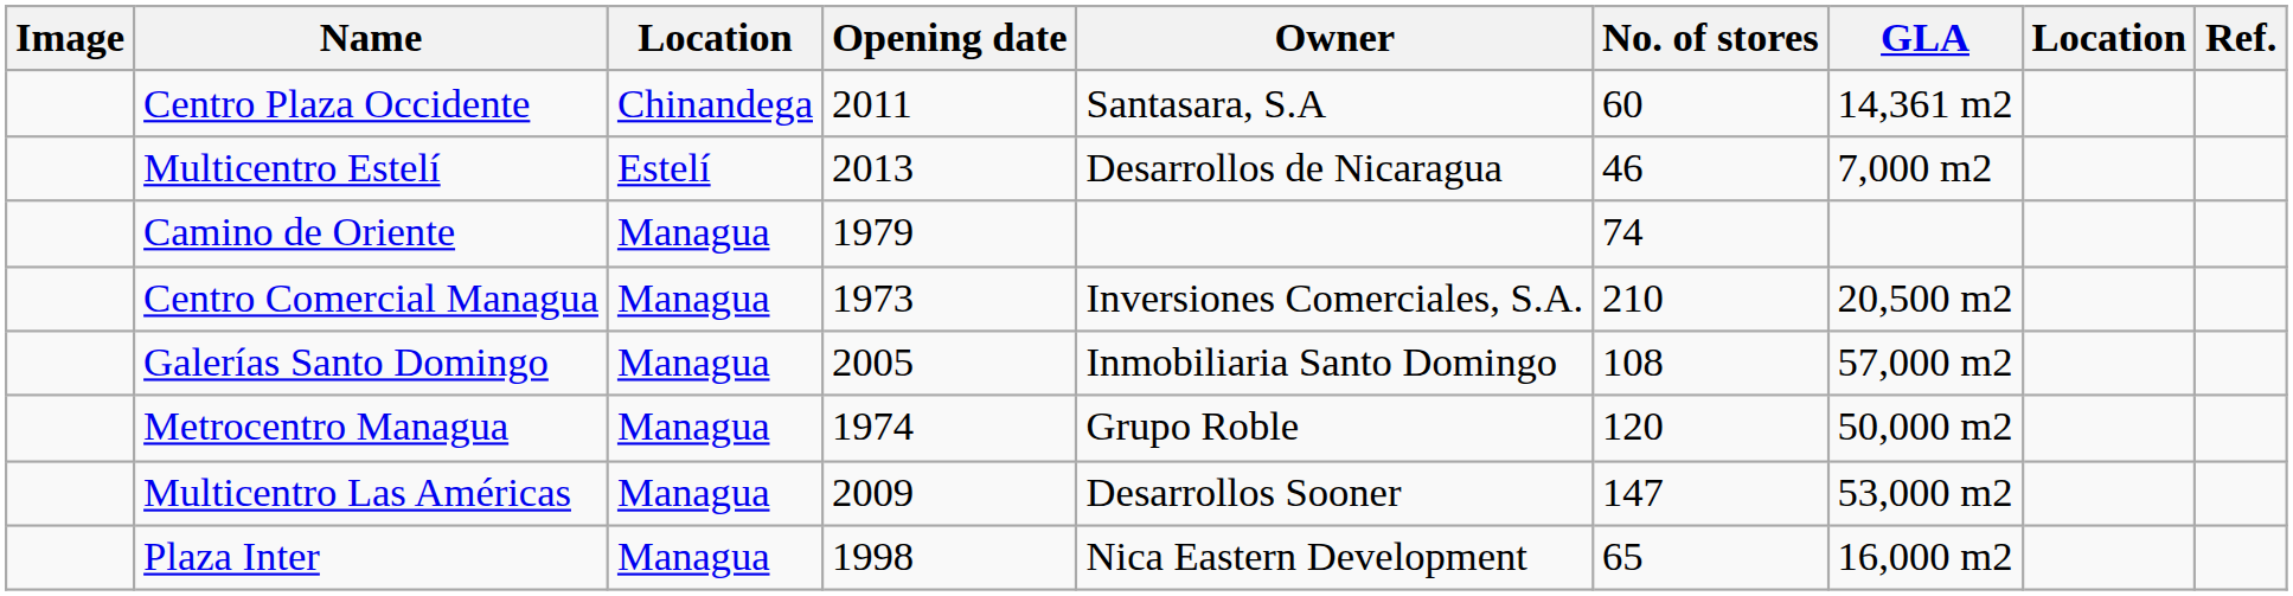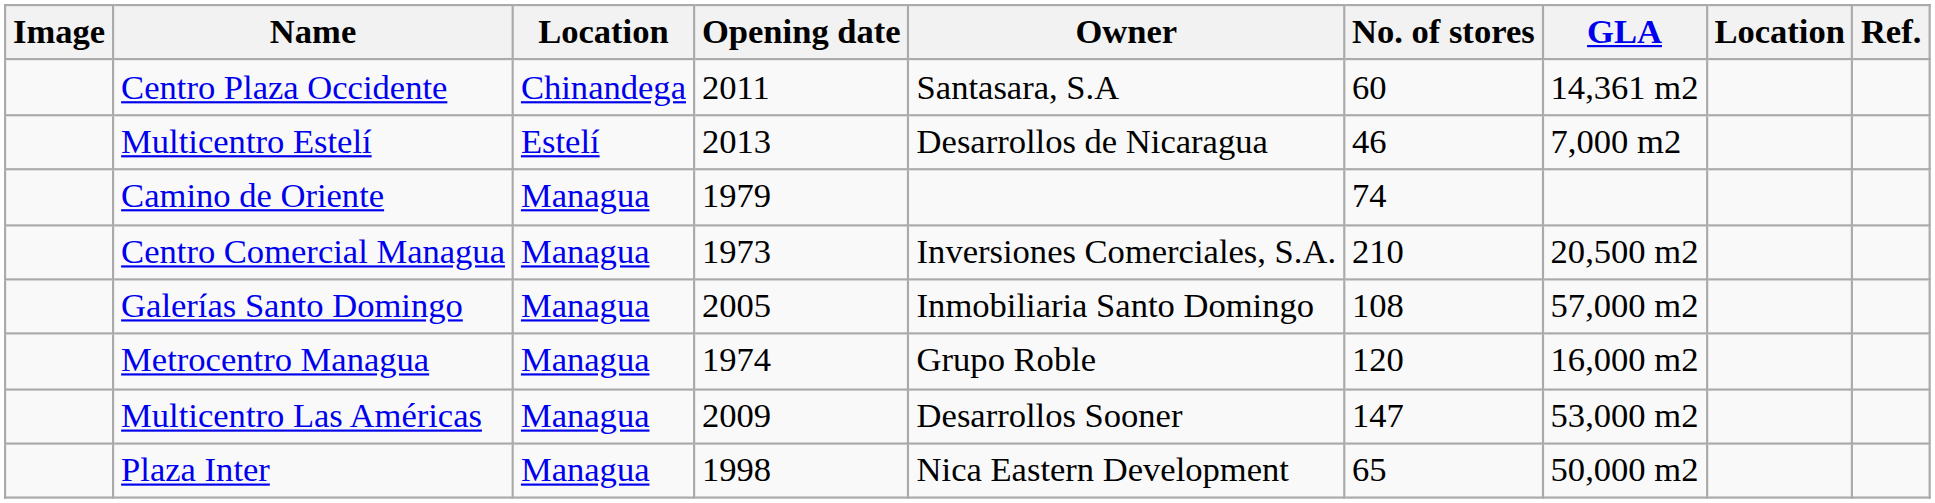 <table class="wikitable sortable" border="1">
 <tr>
 <th class="unsortable">Image</th>
 <th>Name</th>
 <th>Location</th>
 <th>Opening date</th>
 <th>Owner</th>
 <th>No. of stores</th>
 <th><a href='#'>GLA</a></th>
 <th class="unsortable">Location</th>
 <th class="unsortable">Ref.</th>
 </tr>
 <tr>
 <td></td>
 <td><a href='#'>Centro Plaza Occidente</a></td>
 <td><a href='#'>Chinandega</a></td>
 <td>2011</td>
 <td>Santasara, S.A</td>
 <td>60</td>
 <td>14,361 m2</td>
 <td></td>
 <td></td>
 </tr>
 <tr>
 <td></td>
 <td><a href='#'>Multicentro Estelí</a></td>
 <td><a href='#'>Estelí</a></td>
 <td>2013</td>
 <td>Desarrollos de Nicaragua</td>
 <td>46</td>
 <td>7,000 m2</td>
 <td></td>
 <td></td>
 </tr>
 <tr>
 <td></td>
 <td><a href='#'>Camino de Oriente</a></td>
 <td><a href='#'>Managua</a></td>
 <td>1979</td>
 <td></td>
 <td>74</td>
 <td></td>
 <td></td>
 <td></td>
 </tr>
 <tr>
 <td></td>
 <td><a href='#'>Centro Comercial Managua</a></td>
 <td><a href='#'>Managua</a></td>
 <td>1973</td>
 <td>Inversiones Comerciales, S.A.</td>
 <td>210</td>
 <td>20,500 m2</td>
 <td></td>
 <td></td>
 </tr>
 <tr>
 <td></td>
 <td><a href='#'>Galerías Santo Domingo</a></td>
 <td><a href='#'>Managua</a></td>
 <td>2005</td>
 <td>Inmobiliaria Santo Domingo</td>
 <td>108</td>
 <td>57,000 m2</td>
 <td></td>
 <td></td>
 </tr>
 <tr>
 <td></td>
 <td><a href='#'>Metrocentro Managua</a></td>
 <td><a href='#'>Managua</a></td>
 <td>1974</td>
 <td>Grupo Roble</td>
 <td>120</td>
-<td>50,000 m2</td>
+<td>16,000 m2</td>
 <td></td>
 <td></td>
 </tr>
 <tr>
 <td></td>
 <td><a href='#'>Multicentro Las Américas</a></td>
 <td><a href='#'>Managua</a></td>
 <td>2009</td>
 <td>Desarrollos Sooner</td>
 <td>147</td>
 <td>53,000 m2</td>
 <td></td>
 <td></td>
 </tr>
 <tr>
 <td></td>
 <td><a href='#'>Plaza Inter</a></td>
 <td><a href='#'>Managua</a></td>
 <td>1998</td>
 <td>Nica Eastern Development</td>
 <td>65</td>
-<td>16,000 m2</td>
+<td>50,000 m2</td>
 <td></td>
 <td></td>
 </tr>
 </table>
